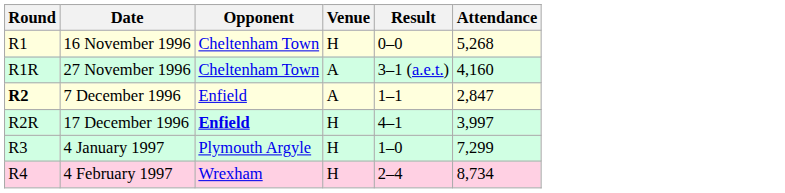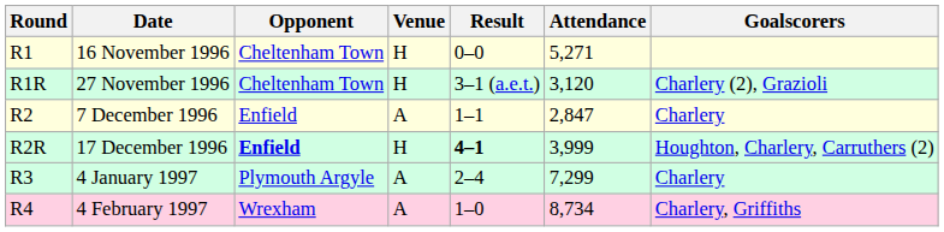 <table class="wikitable">
 <tr>
 <th>Round</th>
 <th>Date</th>
 <th>Opponent</th>
 <th>Venue</th>
 <th>Result</th>
 <th>Attendance</th>
+<th>Goalscorers</th>
 </tr>
 <tr style="background-color: #ffffdd;">
 <td>R1</td>
 <td>16 November 1996</td>
 <td><a href='#'>Cheltenham Town</a></td>
 <td>H</td>
 <td>0–0</td>
-<td>5,268</td>
+<td>5,271</td>
+<td></td>
 </tr>
 <tr style="background-color: #d0ffe3;">
 <td>R1R</td>
 <td>27 November 1996</td>
 <td><a href='#'>Cheltenham Town</a></td>
-<td>A</td>
+<td>H</td>
 <td>3–1 (<a href='#'>a.e.t.</a>)</td>
-<td>4,160</td>
+<td>3,120</td>
+<td><a href='#'>Charlery</a> (2), <a href='#'>Grazioli</a></td>
 </tr>
 <tr style="background-color: #ffffdd;">
-<td><strong>R2</strong></td>
+<td>R2</td>
 <td>7 December 1996</td>
 <td><a href='#'>Enfield</a></td>
 <td>A</td>
 <td>1–1</td>
 <td>2,847</td>
+<td><a href='#'>Charlery</a></td>
 </tr>
 <tr style="background-color: #d0ffe3;">
 <td>R2R</td>
 <td>17 December 1996</td>
 <td><strong><a href='#'>Enfield</a></strong></td>
 <td>H</td>
-<td>4–1</td>
-<td>3,997</td>
+<td><strong>4–1</strong></td>
+<td>3,999</td>
+<td><a href='#'>Houghton</a>, <a href='#'>Charlery</a>, <a href='#'>Carruthers</a> (2)</td>
 </tr>
 <tr style="background-color: #d0ffe3;">
 <td>R3</td>
 <td>4 January 1997</td>
 <td><a href='#'>Plymouth Argyle</a></td>
-<td>H</td>
-<td>1–0</td>
+<td>A</td>
+<td>2–4</td>
 <td>7,299</td>
+<td><a href='#'>Charlery</a></td>
 </tr>
 <tr style="background-color: #ffd0e3;">
 <td>R4</td>
 <td>4 February 1997</td>
 <td><a href='#'>Wrexham</a></td>
-<td>H</td>
-<td>2–4</td>
+<td>A</td>
+<td>1–0</td>
 <td>8,734</td>
+<td><a href='#'>Charlery</a>, <a href='#'>Griffiths</a></td>
 </tr>
 </table>
